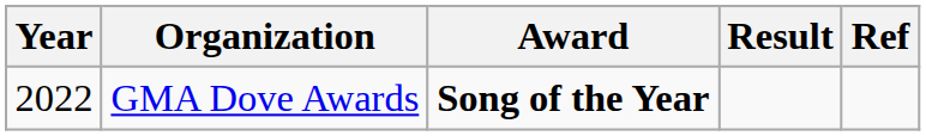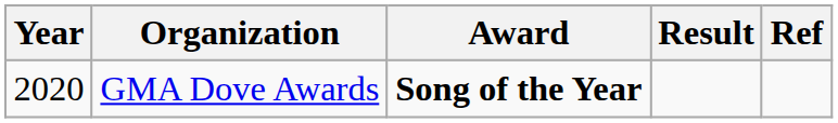 <table class="wikitable plainrowheaders">
 <tr>
 <th>Year</th>
 <th>Organization</th>
 <th>Award</th>
 <th>Result</th>
 <th>Ref</th>
 </tr>
 <tr>
-<td>2022</td>
+<td>2020</td>
 <td><a href='#'>GMA Dove Awards</a></td>
 <td><strong>Song of the Year</strong></td>
 <td></td>
 <td></td>
 </tr>
 </table>
